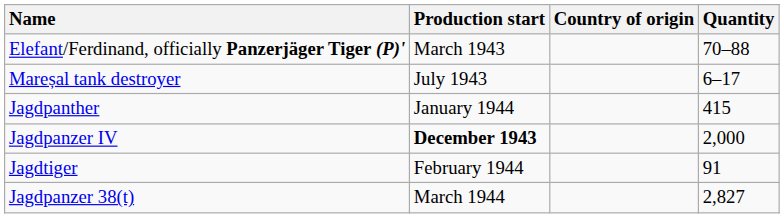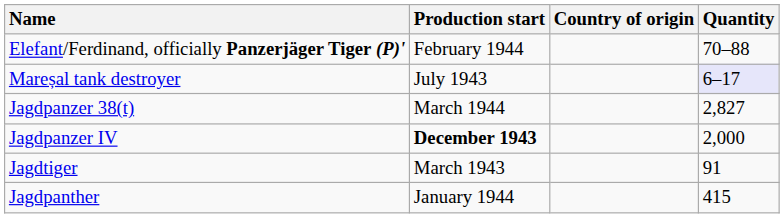 <table class="wikitable">
 <tr>
 <th style="text-align: left;">Name</th>
 <th style="text-align: left;">Production start</th>
 <th style="text-align: left;">Country of origin</th>
 <th style="text-align: left;">Quantity</th>
 </tr>
 <tr>
 <td><a href='#'>Elefant</a>/Ferdinand, officially <strong>Panzerjäger Tiger<em> (P)'</td>
-<td>March 1943</td>
+<td>February 1944</td>
 <td></td>
 <td>70–88</td>
 </tr>
 <tr>
 <td><a href='#'>Mareșal tank destroyer</a></td>
 <td>July 1943</td>
 <td></td>
-<td>6–17</td>
+<td style="background: lavender;">6–17</td>
 </tr>
 <tr>
-<td><a href='#'>Jagdpanther</a></td>
-<td>January 1944</td>
-<td></td>
-<td>415</td>
+<td><a href='#'>Jagdpanzer 38(t)</a></td>
+<td>March 1944</td>
+<td><br></td>
+<td>2,827</td>
 </tr>
 <tr>
 <td><a href='#'>Jagdpanzer IV</a></td>
 <td><strong>December 1943</strong></td>
 <td></td>
 <td>2,000</td>
 </tr>
 <tr>
 <td><a href='#'>Jagdtiger</a></td>
-<td>February 1944</td>
+<td>March 1943</td>
 <td></td>
 <td>91</td>
 </tr>
 <tr>
-<td><a href='#'>Jagdpanzer 38(t)</a></td>
-<td>March 1944</td>
-<td><br></td>
-<td>2,827</td>
+<td><a href='#'>Jagdpanther</a></td>
+<td>January 1944</td>
+<td></td>
+<td>415</td>
 </tr>
 </table>
